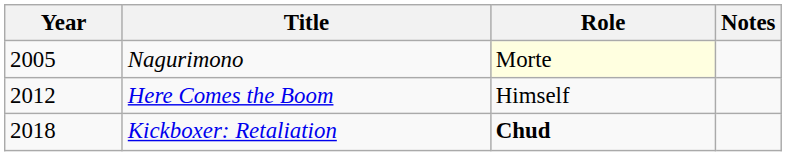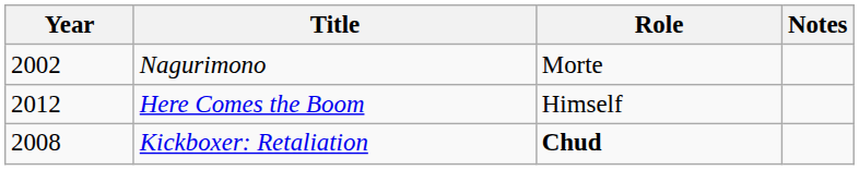 <table class="wikitable sortable">
 <tr>
 <th style="width:75px;">Year</th>
 <th style="width:250px;">Title</th>
 <th style="width:150px;">Role</th>
 <th class="unsortable">Notes</th>
 </tr>
 <tr>
-<td>2005</td>
+<td>2002</td>
 <td><em>Nagurimono</em></td>
-<td style="background: lightyellow;">Morte</td>
+<td>Morte</td>
 <td></td>
 </tr>
 <tr>
 <td>2012</td>
 <td><em><a href='#'>Here Comes the Boom</a></em></td>
 <td>Himself</td>
 <td></td>
 </tr>
 <tr>
-<td>2018</td>
+<td>2008</td>
 <td><em><a href='#'>Kickboxer: Retaliation</a></em></td>
 <td><strong>Chud</strong></td>
 <td></td>
 </tr>
 </table>
